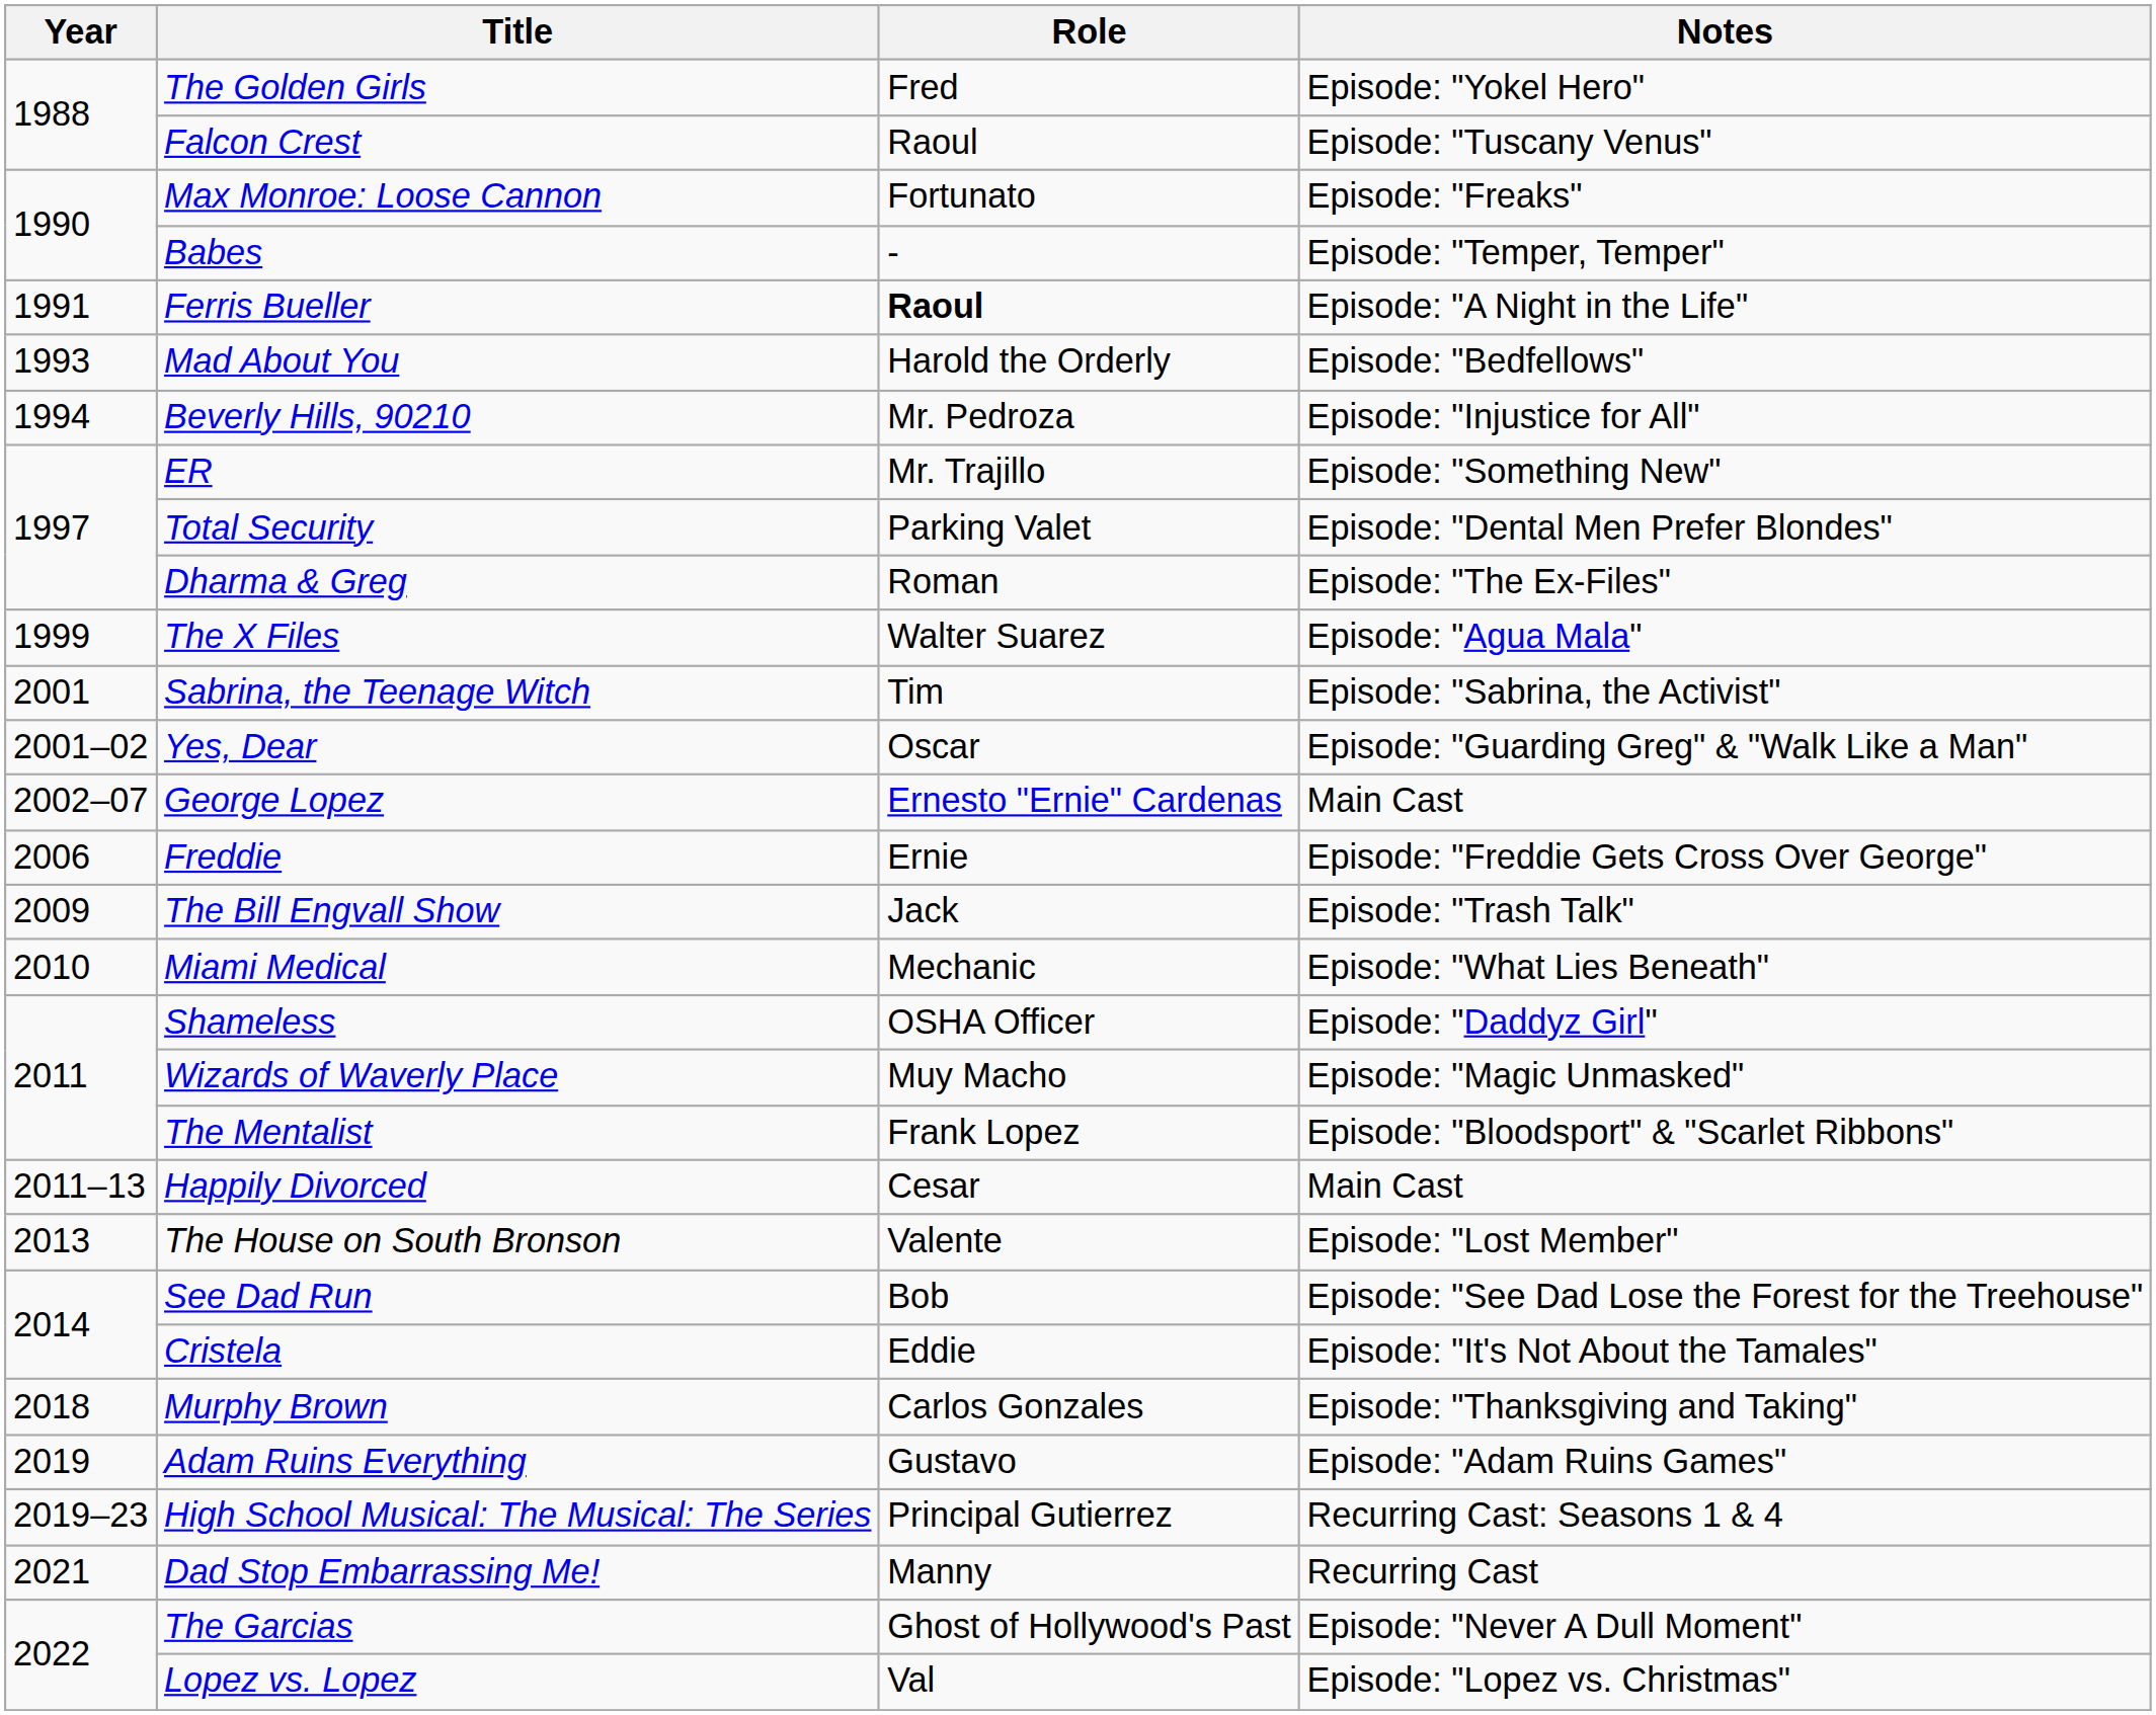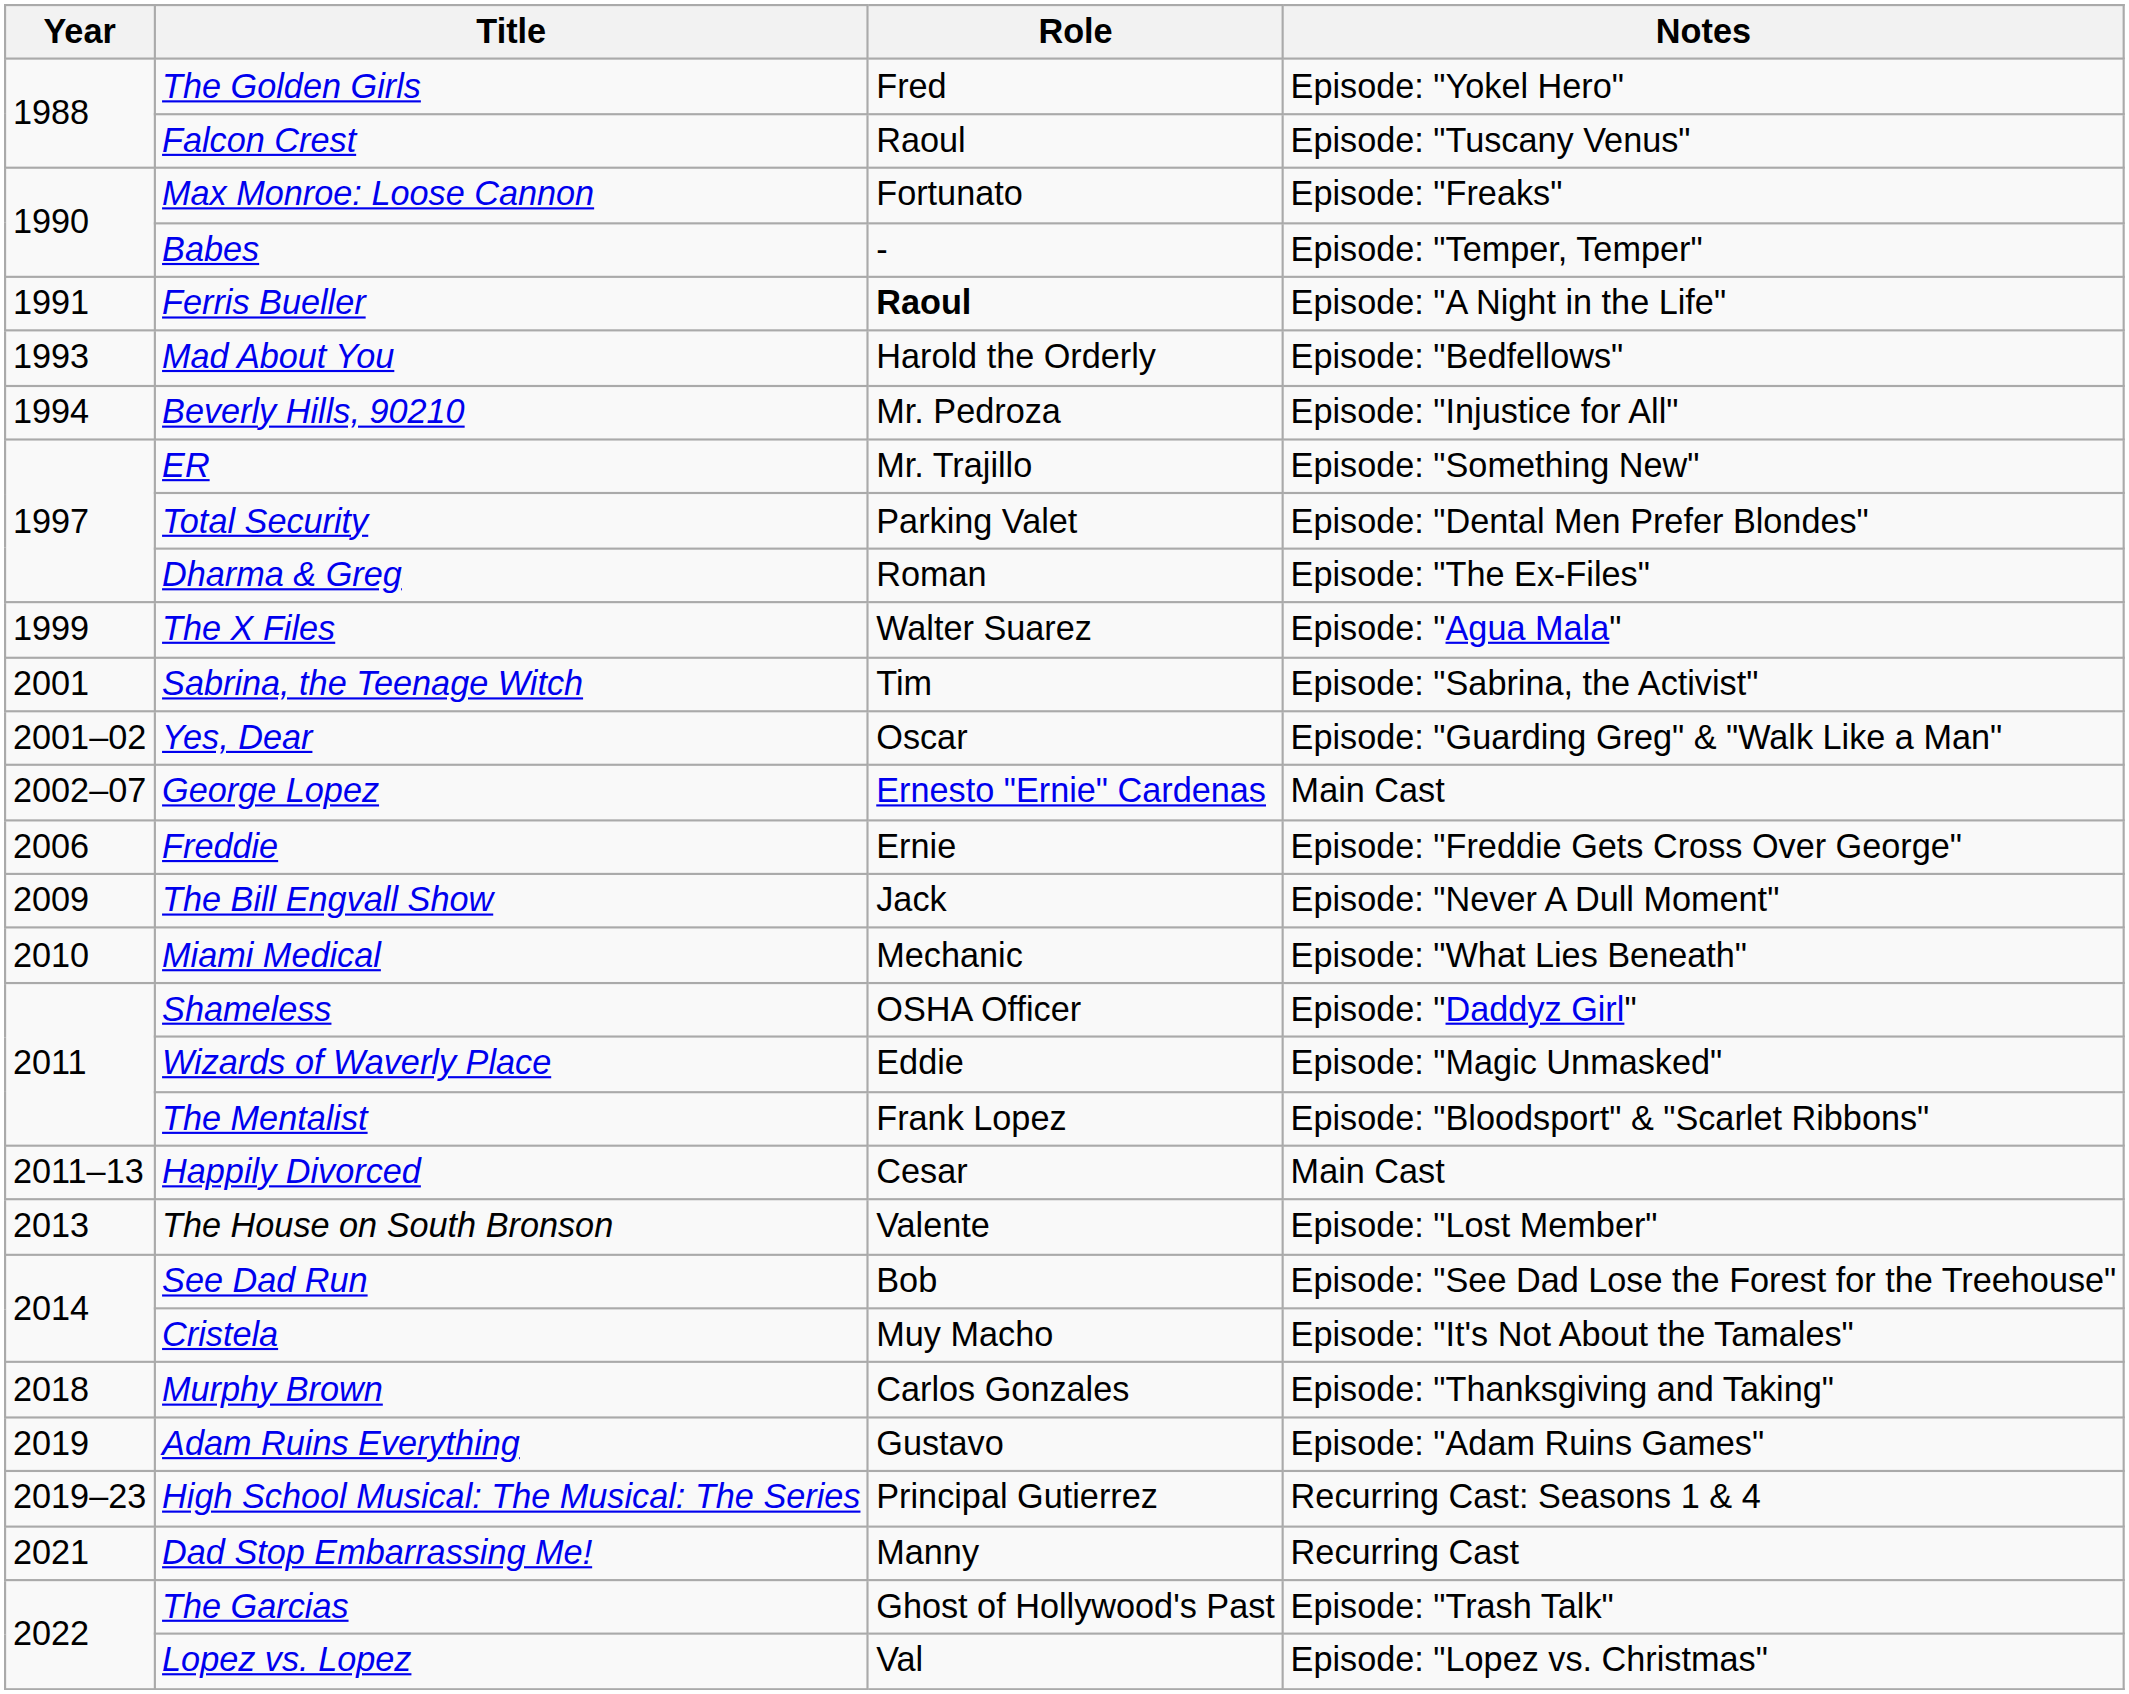 <table class="wikitable">
 <tr>
 <th>Year</th>
 <th>Title</th>
 <th>Role</th>
 <th>Notes</th>
 </tr>
 <tr>
 <td rowspan="2">1988</td>
 <td><em><a href='#'>The Golden Girls</a></em></td>
 <td>Fred</td>
 <td>Episode: "Yokel Hero"</td>
 </tr>
 <tr>
 <td><em><a href='#'>Falcon Crest</a></em></td>
 <td>Raoul</td>
 <td>Episode: "Tuscany Venus"</td>
 </tr>
 <tr>
 <td rowspan="2">1990</td>
 <td><em><a href='#'>Max Monroe: Loose Cannon</a></em></td>
 <td>Fortunato</td>
 <td>Episode: "Freaks"</td>
 </tr>
 <tr>
 <td><em><a href='#'>Babes</a></em></td>
 <td>-</td>
 <td>Episode: "Temper, Temper"</td>
 </tr>
 <tr>
 <td>1991</td>
 <td><em><a href='#'>Ferris Bueller</a></em></td>
 <td><strong>Raoul</strong></td>
 <td>Episode: "A Night in the Life"</td>
 </tr>
 <tr>
 <td>1993</td>
 <td><em><a href='#'>Mad About You</a></em></td>
 <td>Harold the Orderly</td>
 <td>Episode: "Bedfellows"</td>
 </tr>
 <tr>
 <td>1994</td>
 <td><em><a href='#'>Beverly Hills, 90210</a></em></td>
 <td>Mr. Pedroza</td>
 <td>Episode: "Injustice for All"</td>
 </tr>
 <tr>
 <td rowspan="3">1997</td>
 <td><em><a href='#'>ER</a></em></td>
 <td>Mr. Trajillo</td>
 <td>Episode: "Something New"</td>
 </tr>
 <tr>
 <td><em><a href='#'>Total Security</a></em></td>
 <td>Parking Valet</td>
 <td>Episode: "Dental Men Prefer Blondes"</td>
 </tr>
 <tr>
 <td><em><a href='#'>Dharma & Greg</a></em></td>
 <td>Roman</td>
 <td>Episode: "The Ex-Files"</td>
 </tr>
 <tr>
 <td>1999</td>
 <td><em><a href='#'>The X Files</a></em></td>
 <td>Walter Suarez</td>
 <td>Episode: "<a href='#'>Agua Mala</a>"</td>
 </tr>
 <tr>
 <td>2001</td>
 <td><em><a href='#'>Sabrina, the Teenage Witch</a></em></td>
 <td>Tim</td>
 <td>Episode: "Sabrina, the Activist"</td>
 </tr>
 <tr>
 <td>2001–02</td>
 <td><em><a href='#'>Yes, Dear</a></em></td>
 <td>Oscar</td>
 <td>Episode: "Guarding Greg" & "Walk Like a Man"</td>
 </tr>
 <tr>
 <td>2002–07</td>
 <td><em><a href='#'>George Lopez</a></em></td>
 <td><a href='#'>Ernesto "Ernie" Cardenas</a></td>
 <td>Main Cast</td>
 </tr>
 <tr>
 <td>2006</td>
 <td><em><a href='#'>Freddie</a></em></td>
 <td>Ernie</td>
 <td>Episode: "Freddie Gets Cross Over George"</td>
 </tr>
 <tr>
 <td>2009</td>
 <td><em><a href='#'>The Bill Engvall Show</a></em></td>
 <td>Jack</td>
-<td>Episode: "Trash Talk"</td>
+<td>Episode: "Never A Dull Moment"</td>
 </tr>
 <tr>
 <td>2010</td>
 <td><em><a href='#'>Miami Medical</a></em></td>
 <td>Mechanic</td>
 <td>Episode: "What Lies Beneath"</td>
 </tr>
 <tr>
 <td rowspan="3">2011</td>
 <td><em><a href='#'>Shameless</a></em></td>
 <td>OSHA Officer</td>
 <td>Episode: "<a href='#'>Daddyz Girl</a>"</td>
 </tr>
 <tr>
 <td><em><a href='#'>Wizards of Waverly Place</a></em></td>
-<td>Muy Macho</td>
+<td>Eddie</td>
 <td>Episode: "Magic Unmasked"</td>
 </tr>
 <tr>
 <td><em><a href='#'>The Mentalist</a></em></td>
 <td>Frank Lopez</td>
 <td>Episode: "Bloodsport" & "Scarlet Ribbons"</td>
 </tr>
 <tr>
 <td>2011–13</td>
 <td><em><a href='#'>Happily Divorced</a></em></td>
 <td>Cesar</td>
 <td>Main Cast</td>
 </tr>
 <tr>
 <td>2013</td>
 <td><em>The House on South Bronson</em></td>
 <td>Valente</td>
 <td>Episode: "Lost Member"</td>
 </tr>
 <tr>
 <td rowspan="2">2014</td>
 <td><em><a href='#'>See Dad Run</a></em></td>
 <td>Bob</td>
 <td>Episode: "See Dad Lose the Forest for the Treehouse"</td>
 </tr>
 <tr>
 <td><em><a href='#'>Cristela</a></em></td>
-<td>Eddie</td>
+<td>Muy Macho</td>
 <td>Episode: "It's Not About the Tamales"</td>
 </tr>
 <tr>
 <td>2018</td>
 <td><em><a href='#'>Murphy Brown</a></em></td>
 <td>Carlos Gonzales</td>
 <td>Episode: "Thanksgiving and Taking"</td>
 </tr>
 <tr>
 <td>2019</td>
 <td><em><a href='#'>Adam Ruins Everything</a></em></td>
 <td>Gustavo</td>
 <td>Episode: "Adam Ruins Games"</td>
 </tr>
 <tr>
 <td>2019–23</td>
 <td><em><a href='#'>High School Musical: The Musical: The Series</a></em></td>
 <td>Principal Gutierrez</td>
 <td>Recurring Cast: Seasons 1 & 4</td>
 </tr>
 <tr>
 <td>2021</td>
 <td><em><a href='#'>Dad Stop Embarrassing Me!</a></em></td>
 <td>Manny</td>
 <td>Recurring Cast</td>
 </tr>
 <tr>
 <td rowspan="2">2022</td>
 <td><em><a href='#'>The Garcias</a></em></td>
 <td>Ghost of Hollywood's Past</td>
-<td>Episode: "Never A Dull Moment"</td>
+<td>Episode: "Trash Talk"</td>
 </tr>
 <tr>
 <td><em><a href='#'>Lopez vs. Lopez</a></em></td>
 <td>Val</td>
 <td>Episode: "Lopez vs. Christmas"</td>
 </tr>
 </table>
